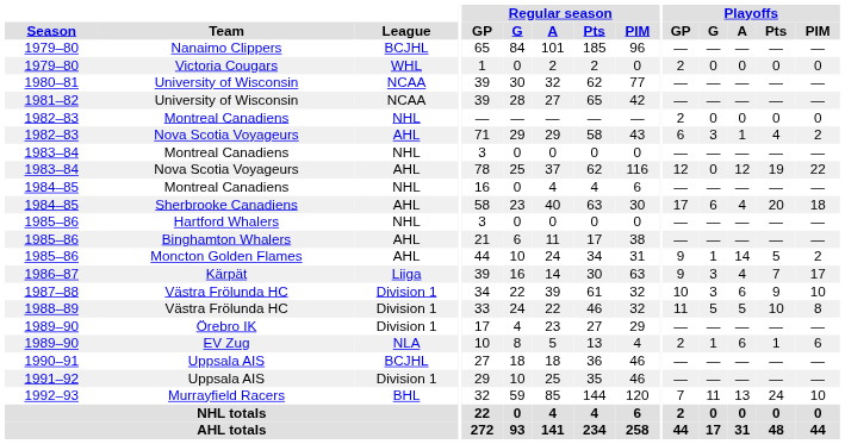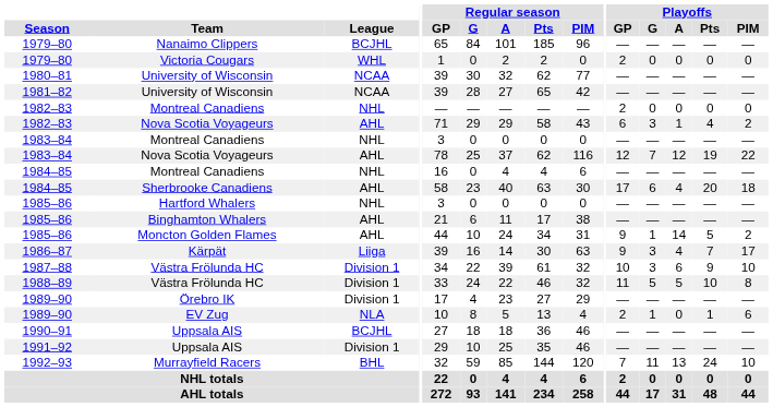 <table border="0" cellpadding="1" cellspacing="0" style="text-align:center; width:60em">
 <tr bgcolor="#e0e0e0">
 <th colspan="3" bgcolor="#ffffff"></th>
 <th rowspan="99" bgcolor="#ffffff"></th>
 <th colspan="5"><a href='#'>Regular season</a></th>
 <th rowspan="99" bgcolor="#ffffff"></th>
 <th colspan="5"><a href='#'>Playoffs</a></th>
 </tr>
 <tr bgcolor="#e0e0e0">
 <th><a href='#'>Season</a></th>
 <th>Team</th>
 <th>League</th>
 <th>GP</th>
 <th><a href='#'>G</a></th>
 <th><a href='#'>A</a></th>
 <th><a href='#'>Pts</a></th>
 <th><a href='#'>PIM</a></th>
 <th>GP</th>
 <th>G</th>
 <th>A</th>
 <th>Pts</th>
 <th>PIM</th>
 </tr>
 <tr>
 <td><a href='#'>1979–80</a></td>
 <td><a href='#'>Nanaimo Clippers</a></td>
 <td><a href='#'>BCJHL</a></td>
 <td>65</td>
 <td>84</td>
 <td>101</td>
 <td>185</td>
 <td>96</td>
 <td>—</td>
 <td>—</td>
 <td>—</td>
 <td>—</td>
 <td>—</td>
 </tr>
 <tr bgcolor="#f0f0f0">
 <td><a href='#'>1979–80</a></td>
 <td><a href='#'>Victoria Cougars</a></td>
 <td><a href='#'>WHL</a></td>
 <td>1</td>
 <td>0</td>
 <td>2</td>
 <td>2</td>
 <td>0</td>
 <td>2</td>
 <td>0</td>
 <td>0</td>
 <td>0</td>
 <td>0</td>
 </tr>
 <tr>
 <td><a href='#'>1980–81</a></td>
 <td><a href='#'>University of Wisconsin</a></td>
 <td><a href='#'>NCAA</a></td>
 <td>39</td>
 <td>30</td>
 <td>32</td>
 <td>62</td>
 <td>77</td>
 <td>—</td>
 <td>—</td>
 <td>—</td>
 <td>—</td>
 <td>—</td>
 </tr>
 <tr bgcolor="#f0f0f0">
 <td><a href='#'>1981–82</a></td>
 <td>University of Wisconsin</td>
 <td>NCAA</td>
 <td>39</td>
 <td>28</td>
 <td>27</td>
 <td>65</td>
 <td>42</td>
 <td>—</td>
 <td>—</td>
 <td>—</td>
 <td>—</td>
 <td>—</td>
 </tr>
 <tr>
 <td><a href='#'>1982–83</a></td>
 <td><a href='#'>Montreal Canadiens</a></td>
 <td><a href='#'>NHL</a></td>
 <td>—</td>
 <td>—</td>
 <td>—</td>
 <td>—</td>
 <td>—</td>
 <td>2</td>
 <td>0</td>
 <td>0</td>
 <td>0</td>
 <td>0</td>
 </tr>
 <tr bgcolor="#f0f0f0">
 <td><a href='#'>1982–83</a></td>
 <td><a href='#'>Nova Scotia Voyageurs</a></td>
 <td><a href='#'>AHL</a></td>
 <td>71</td>
 <td>29</td>
 <td>29</td>
 <td>58</td>
 <td>43</td>
 <td>6</td>
 <td>3</td>
 <td>1</td>
 <td>4</td>
 <td>2</td>
 </tr>
 <tr>
 <td><a href='#'>1983–84</a></td>
 <td>Montreal Canadiens</td>
 <td>NHL</td>
 <td>3</td>
 <td>0</td>
 <td>0</td>
 <td>0</td>
 <td>0</td>
 <td>—</td>
 <td>—</td>
 <td>—</td>
 <td>—</td>
 <td>—</td>
 </tr>
 <tr bgcolor="#f0f0f0">
 <td><a href='#'>1983–84</a></td>
 <td>Nova Scotia Voyageurs</td>
 <td>AHL</td>
 <td>78</td>
 <td>25</td>
 <td>37</td>
 <td>62</td>
 <td>116</td>
 <td>12</td>
-<td>0</td>
+<td>7</td>
 <td>12</td>
 <td>19</td>
 <td>22</td>
 </tr>
 <tr>
 <td><a href='#'>1984–85</a></td>
 <td>Montreal Canadiens</td>
 <td>NHL</td>
 <td>16</td>
 <td>0</td>
 <td>4</td>
 <td>4</td>
 <td>6</td>
 <td>—</td>
 <td>—</td>
 <td>—</td>
 <td>—</td>
 <td>—</td>
 </tr>
 <tr bgcolor="#f0f0f0">
 <td><a href='#'>1984–85</a></td>
 <td><a href='#'>Sherbrooke Canadiens</a></td>
 <td>AHL</td>
 <td>58</td>
 <td>23</td>
 <td>40</td>
 <td>63</td>
 <td>30</td>
 <td>17</td>
 <td>6</td>
 <td>4</td>
 <td>20</td>
 <td>18</td>
 </tr>
 <tr>
 <td><a href='#'>1985–86</a></td>
 <td><a href='#'>Hartford Whalers</a></td>
 <td>NHL</td>
 <td>3</td>
 <td>0</td>
 <td>0</td>
 <td>0</td>
 <td>0</td>
 <td>—</td>
 <td>—</td>
 <td>—</td>
 <td>—</td>
 <td>—</td>
 </tr>
 <tr bgcolor="#f0f0f0">
 <td><a href='#'>1985–86</a></td>
 <td><a href='#'>Binghamton Whalers</a></td>
 <td>AHL</td>
 <td>21</td>
 <td>6</td>
 <td>11</td>
 <td>17</td>
 <td>38</td>
 <td>—</td>
 <td>—</td>
 <td>—</td>
 <td>—</td>
 <td>—</td>
 </tr>
 <tr>
 <td><a href='#'>1985–86</a></td>
 <td><a href='#'>Moncton Golden Flames</a></td>
 <td>AHL</td>
 <td>44</td>
 <td>10</td>
 <td>24</td>
 <td>34</td>
 <td>31</td>
 <td>9</td>
 <td>1</td>
 <td>14</td>
 <td>5</td>
 <td>2</td>
 </tr>
 <tr bgcolor="#f0f0f0">
 <td><a href='#'>1986–87</a></td>
 <td><a href='#'>Kärpät</a></td>
 <td><a href='#'>Liiga</a></td>
 <td>39</td>
 <td>16</td>
 <td>14</td>
 <td>30</td>
 <td>63</td>
 <td>9</td>
 <td>3</td>
 <td>4</td>
 <td>7</td>
 <td>17</td>
 </tr>
 <tr>
 <td><a href='#'>1987–88</a></td>
 <td><a href='#'>Västra Frölunda HC</a></td>
 <td><a href='#'>Division 1</a></td>
 <td>34</td>
 <td>22</td>
 <td>39</td>
 <td>61</td>
 <td>32</td>
 <td>10</td>
 <td>3</td>
 <td>6</td>
 <td>9</td>
 <td>10</td>
 </tr>
 <tr bgcolor="#f0f0f0">
 <td><a href='#'>1988–89</a></td>
 <td>Västra Frölunda HC</td>
 <td>Division 1</td>
 <td>33</td>
 <td>24</td>
 <td>22</td>
 <td>46</td>
 <td>32</td>
 <td>11</td>
 <td>5</td>
 <td>5</td>
 <td>10</td>
 <td>8</td>
 </tr>
 <tr>
 <td><a href='#'>1989–90</a></td>
 <td><a href='#'>Örebro IK</a></td>
 <td>Division 1</td>
 <td>17</td>
 <td>4</td>
 <td>23</td>
 <td>27</td>
 <td>29</td>
 <td>—</td>
 <td>—</td>
 <td>—</td>
 <td>—</td>
 <td>—</td>
 </tr>
 <tr bgcolor="#f0f0f0">
 <td><a href='#'>1989–90</a></td>
 <td><a href='#'>EV Zug</a></td>
 <td><a href='#'>NLA</a></td>
 <td>10</td>
 <td>8</td>
 <td>5</td>
 <td>13</td>
 <td>4</td>
 <td>2</td>
 <td>1</td>
-<td>6</td>
+<td>0</td>
 <td>1</td>
 <td>6</td>
 </tr>
 <tr>
 <td><a href='#'>1990–91</a></td>
 <td><a href='#'>Uppsala AIS</a></td>
 <td><a href='#'>BCJHL</a></td>
 <td>27</td>
 <td>18</td>
 <td>18</td>
 <td>36</td>
 <td>46</td>
 <td>—</td>
 <td>—</td>
 <td>—</td>
 <td>—</td>
 <td>—</td>
 </tr>
 <tr bgcolor="#f0f0f0">
 <td><a href='#'>1991–92</a></td>
 <td>Uppsala AIS</td>
 <td>Division 1</td>
 <td>29</td>
 <td>10</td>
 <td>25</td>
 <td>35</td>
 <td>46</td>
 <td>—</td>
 <td>—</td>
 <td>—</td>
 <td>—</td>
 <td>—</td>
 </tr>
 <tr>
 <td><a href='#'>1992–93</a></td>
 <td><a href='#'>Murrayfield Racers</a></td>
 <td><a href='#'>BHL</a></td>
 <td>32</td>
 <td>59</td>
 <td>85</td>
 <td>144</td>
 <td>120</td>
 <td>7</td>
 <td>11</td>
 <td>13</td>
 <td>24</td>
 <td>10</td>
 </tr>
 <tr>
 </tr>
 <tr ALIGN="center" bgcolor="#e0e0e0">
 <th colspan="3">NHL totals</th>
 <th ALIGN="center">22</th>
 <th ALIGN="center">0</th>
 <th ALIGN="center">4</th>
 <th ALIGN="center">4</th>
 <th ALIGN="center">6</th>
 <th ALIGN="center">2</th>
 <th ALIGN="center">0</th>
 <th ALIGN="center">0</th>
 <th ALIGN="center">0</th>
 <th ALIGN="center">0</th>
 </tr>
 <tr>
 </tr>
 <tr ALIGN="center" bgcolor="#e0e0e0">
 <th colspan="3">AHL totals</th>
 <th ALIGN="center">272</th>
 <th ALIGN="center">93</th>
 <th ALIGN="center">141</th>
 <th ALIGN="center">234</th>
 <th ALIGN="center">258</th>
 <th ALIGN="center">44</th>
 <th ALIGN="center">17</th>
 <th ALIGN="center">31</th>
 <th ALIGN="center">48</th>
 <th ALIGN="center">44</th>
 </tr>
 </table>
